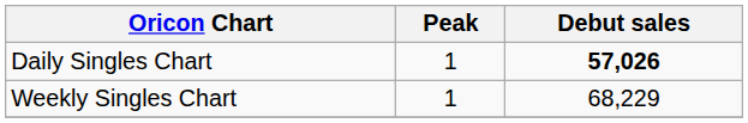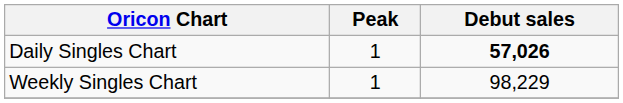 <table class="wikitable" style="width:500px;">
 <tr>
 <th><a href='#'>Oricon</a> Chart</th>
 <th>Peak</th>
 <th>Debut sales</th>
 </tr>
 <tr>
 <td>Daily Singles Chart</td>
 <td style="text-align:center;">1</td>
 <td style="text-align:center;"><strong>57,026</strong></td>
 </tr>
 <tr>
 <td>Weekly Singles Chart</td>
 <td style="text-align:center;">1</td>
-<td style="text-align:center;">68,229</td>
+<td style="text-align:center;">98,229</td>
 </tr>
 <tr>
 </tr>
 </table>
